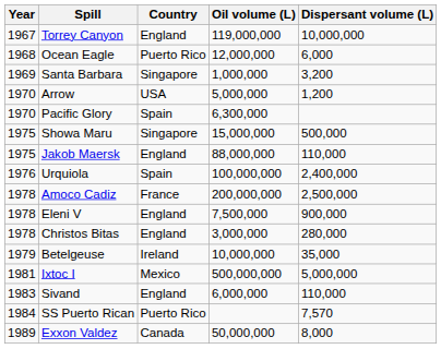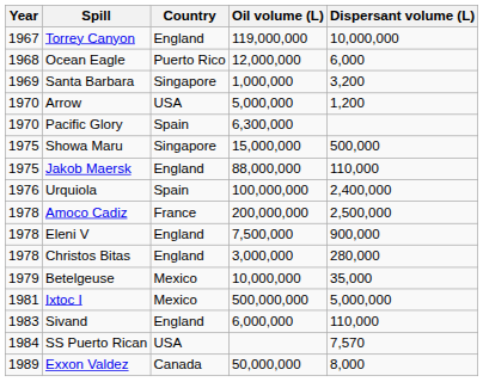 <table class="wikitable sortable">
 <tr>
 <th>Year</th>
 <th>Spill</th>
 <th>Country</th>
 <th>Oil volume (L)</th>
 <th>Dispersant volume (L)</th>
 </tr>
 <tr>
 <td>1967</td>
 <td><a href='#'>Torrey Canyon</a></td>
 <td>England</td>
 <td>119,000,000</td>
 <td>10,000,000</td>
 </tr>
 <tr>
 <td>1968</td>
 <td>Ocean Eagle</td>
 <td>Puerto Rico</td>
 <td>12,000,000</td>
 <td>6,000</td>
 </tr>
 <tr>
 <td>1969</td>
 <td>Santa Barbara</td>
 <td>Singapore</td>
 <td>1,000,000</td>
 <td>3,200</td>
 </tr>
 <tr>
 <td>1970</td>
 <td>Arrow</td>
 <td>USA</td>
 <td>5,000,000</td>
 <td>1,200</td>
 </tr>
 <tr>
 <td>1970</td>
 <td>Pacific Glory</td>
 <td>Spain</td>
 <td>6,300,000</td>
 <td></td>
 </tr>
 <tr>
 <td>1975</td>
 <td>Showa Maru</td>
 <td>Singapore</td>
 <td>15,000,000</td>
 <td>500,000</td>
 </tr>
 <tr>
 <td>1975</td>
 <td><a href='#'>Jakob Maersk</a></td>
 <td>England</td>
 <td>88,000,000</td>
 <td>110,000</td>
 </tr>
 <tr>
 <td>1976</td>
 <td>Urquiola</td>
 <td>Spain</td>
 <td>100,000,000</td>
 <td>2,400,000</td>
 </tr>
 <tr>
 <td>1978</td>
 <td><a href='#'>Amoco Cadiz</a></td>
 <td>France</td>
 <td>200,000,000</td>
 <td>2,500,000</td>
 </tr>
 <tr>
 <td>1978</td>
 <td>Eleni V</td>
 <td>England</td>
 <td>7,500,000</td>
 <td>900,000</td>
 </tr>
 <tr>
 <td>1978</td>
 <td>Christos Bitas</td>
 <td>England</td>
 <td>3,000,000</td>
 <td>280,000</td>
 </tr>
 <tr>
 <td>1979</td>
 <td>Betelgeuse</td>
-<td>Ireland</td>
+<td>Mexico</td>
 <td>10,000,000</td>
 <td>35,000</td>
 </tr>
 <tr>
 <td>1981</td>
 <td><a href='#'>Ixtoc I</a></td>
 <td>Mexico</td>
 <td>500,000,000</td>
 <td>5,000,000</td>
 </tr>
 <tr>
 <td>1983</td>
 <td>Sivand</td>
 <td>England</td>
 <td>6,000,000</td>
 <td>110,000</td>
 </tr>
 <tr>
 <td>1984</td>
 <td>SS Puerto Rican</td>
-<td>Puerto Rico</td>
+<td>USA</td>
 <td></td>
 <td>7,570</td>
 </tr>
 <tr>
 <td>1989</td>
 <td><a href='#'>Exxon Valdez</a></td>
 <td>Canada</td>
 <td>50,000,000</td>
 <td>8,000</td>
 </tr>
 </table>
